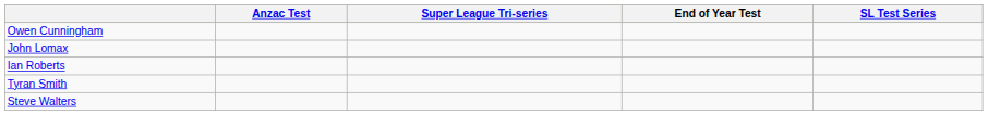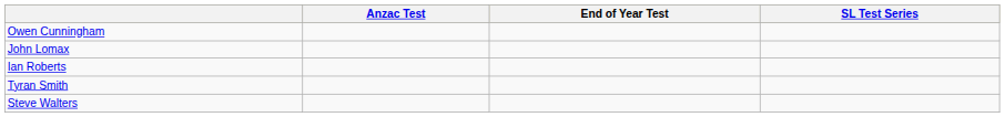 <table class="wikitable"  style="width:100%; font-size:90%;">
 <tr style="background:#bdb76b;">
 <th></th>
 <th><a href='#'>Anzac Test</a></th>
-<th><a href='#'>Super League Tri-series</a></th>
 <th>End of Year Test</th>
 <th><a href='#'>SL Test Series</a></th>
 </tr>
 <tr>
 <td><a href='#'>Owen Cunningham</a></td>
-<td></td>
 <td></td>
 <td></td>
 <td></td>
 </tr>
 <tr>
 <td><a href='#'>John Lomax</a></td>
 <td></td>
 <td></td>
 <td></td>
-<td></td>
 </tr>
 <tr>
 <td><a href='#'>Ian Roberts</a></td>
-<td></td>
 <td></td>
 <td></td>
 <td></td>
 </tr>
 <tr>
 <td><a href='#'>Tyran Smith</a></td>
 <td></td>
 <td></td>
 <td></td>
-<td></td>
 </tr>
 <tr>
 <td><a href='#'>Steve Walters</a></td>
 <td></td>
 <td></td>
 <td></td>
-<td></td>
 </tr>
 </table>
